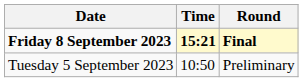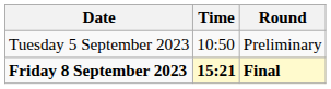 <table class="wikitable">
 <tr>
 <th>Date</th>
 <th>Time</th>
 <th>Round</th>
 </tr>
 <tr>
+<td>Tuesday 5 September 2023</td>
+<td>10:50</td>
+<td>Preliminary</td>
+</tr>
+<tr>
 <td><strong>Friday 8 September 2023</strong></td>
 <td style=background:lemonchiffon><strong>15:21</strong></td>
 <td style=background:lemonchiffon><strong>Final</strong></td>
 </tr>
-<tr>
-<td>Tuesday 5 September 2023</td>
-<td>10:50</td>
-<td>Preliminary</td>
-</tr>
 </table>
